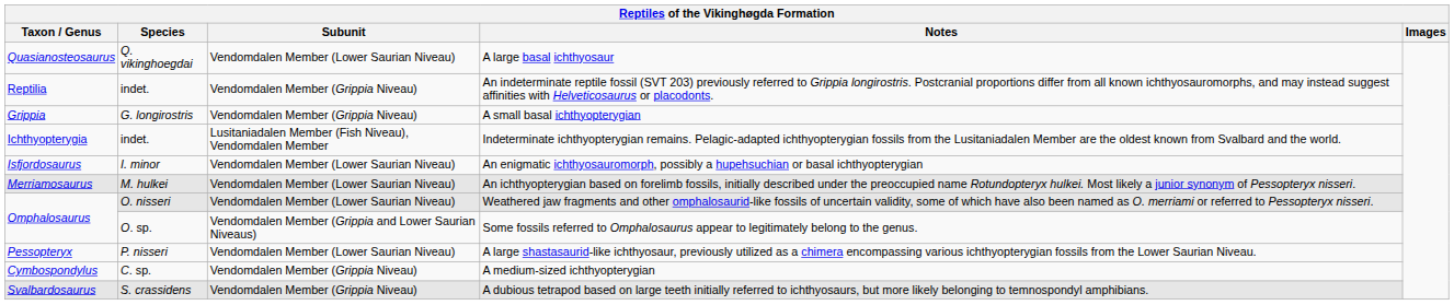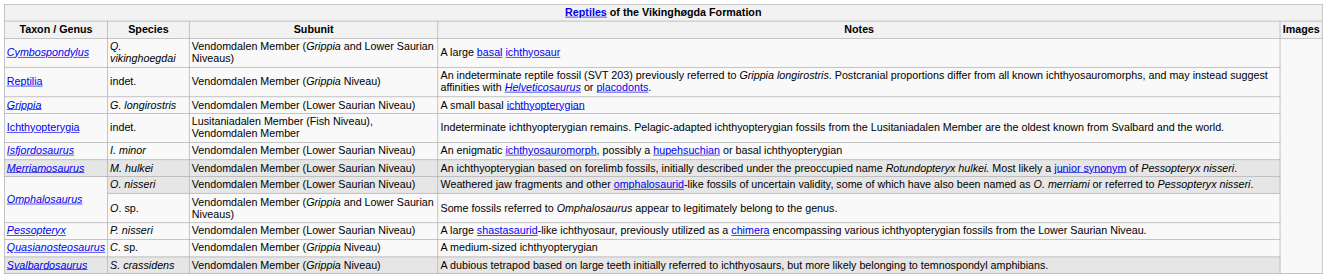 <table class="wikitable" align="center">
 <tr>
 <th colspan="5" align="center"><strong><a href='#'>Reptiles</a> of the Vikinghøgda Formation</strong></th>
 </tr>
 <tr>
 <th>Taxon / Genus</th>
 <th>Species</th>
 <th>Subunit</th>
 <th>Notes</th>
 <th>Images</th>
 </tr>
 <tr>
-<td><em><a href='#'>Quasianosteosaurus</a></em></td>
+<td><em><a href='#'>Cymbospondylus</a></em></td>
 <td><em>Q. vikinghoegdai</em></td>
-<td>Vendomdalen Member (Lower Saurian Niveau)</td>
+<td>Vendomdalen Member (<em>Grippia</em> and Lower Saurian Niveaus)</td>
 <td>A large <a href='#'>basal</a> <a href='#'>ichthyosaur</a></td>
 <td rowspan="11"></td>
 </tr>
 <tr>
 <td><a href='#'>Reptilia</a></td>
 <td>indet.</td>
 <td>Vendomdalen Member (<em>Grippia</em> Niveau)</td>
 <td>An indeterminate reptile fossil (SVT 203) previously referred to <em>Grippia longirostris</em>. Postcranial proportions differ from all known ichthyosauromorphs, and may instead suggest affinities with <em><a href='#'>Helveticosaurus</a></em> or <a href='#'>placodonts</a>.</td>
 </tr>
 <tr>
 <td><em><a href='#'>Grippia</a></em></td>
 <td><em>G. longirostris</em></td>
-<td>Vendomdalen Member (<em>Grippia</em> Niveau)</td>
+<td>Vendomdalen Member (Lower Saurian Niveau)</td>
 <td>A small basal <a href='#'>ichthyopterygian</a></td>
 </tr>
 <tr>
 <td><a href='#'>Ichthyopterygia</a></td>
 <td>indet.</td>
 <td>Lusitaniadalen Member (Fish Niveau), Vendomdalen Member</td>
 <td>Indeterminate ichthyopterygian remains. Pelagic-adapted ichthyopterygian fossils from the Lusitaniadalen Member are the oldest known from Svalbard and the world.</td>
 </tr>
 <tr>
 <td><em><a href='#'>Isfjordosaurus</a></em></td>
 <td><em>I. minor</em></td>
 <td>Vendomdalen Member (Lower Saurian Niveau)</td>
 <td>An enigmatic <a href='#'>ichthyosauromorph</a>, possibly a <a href='#'>hupehsuchian</a> or basal ichthyopterygian</td>
 </tr>
 <tr>
 <td style="background:#E6E6E6;"><em><a href='#'>Merriamosaurus</a></em></td>
 <td style="background:#E6E6E6;"><em>M. hulkei</em></td>
 <td style="background:#E6E6E6;">Vendomdalen Member (Lower Saurian Niveau)</td>
 <td style="background:#E6E6E6;">An ichthyopterygian based on forelimb fossils, initially described under the preoccupied name <em>Rotundopteryx hulkei.</em> Most likely a <a href='#'>junior synonym</a> of <em>Pessopteryx nisseri</em>.</td>
 </tr>
 <tr>
 <td rowspan="2"><em><a href='#'>Omphalosaurus</a></em></td>
 <td style="background:#E6E6E6;"><em>O. nisseri</em></td>
 <td style="background:#E6E6E6;">Vendomdalen Member (Lower Saurian Niveau)</td>
 <td style="background:#E6E6E6;">Weathered jaw fragments and other <a href='#'>omphalosaurid</a>-like fossils of uncertain validity, some of which have also been named as <em>O. merriami</em> or referred to <em>Pessopteryx nisseri</em>.</td>
 </tr>
 <tr>
 <td><em>O</em>. sp.</td>
 <td>Vendomdalen Member (<em>Grippia</em> and Lower Saurian Niveaus)</td>
 <td>Some fossils referred to <em>Omphalosaurus</em> appear to legitimately belong to the genus.</td>
 </tr>
 <tr>
 <td><em><a href='#'>Pessopteryx</a></em></td>
 <td><em>P. nisseri</em></td>
 <td>Vendomdalen Member (Lower Saurian Niveau)</td>
 <td>A large <a href='#'>shastasaurid</a>-like ichthyosaur, previously utilized as a <a href='#'>chimera</a> encompassing various ichthyopterygian fossils from the Lower Saurian Niveau.</td>
 </tr>
 <tr>
-<td><em><a href='#'>Cymbospondylus</a></em></td>
+<td><em><a href='#'>Quasianosteosaurus</a></em></td>
 <td><em>C</em>. sp.</td>
 <td>Vendomdalen Member (<em>Grippia</em> Niveau)</td>
 <td>A medium-sized ichthyopterygian</td>
 </tr>
 <tr>
 <td style="background:#E6E6E6;"><em><a href='#'>Svalbardosaurus</a></em></td>
 <td style="background:#E6E6E6;"><em>S. crassidens</em></td>
 <td style="background:#E6E6E6;">Vendomdalen Member (<em>Grippia</em> Niveau)</td>
 <td style="background:#E6E6E6;">A dubious tetrapod based on large teeth initially referred to ichthyosaurs, but more likely belonging to temnospondyl amphibians.</td>
 </tr>
 </table>
